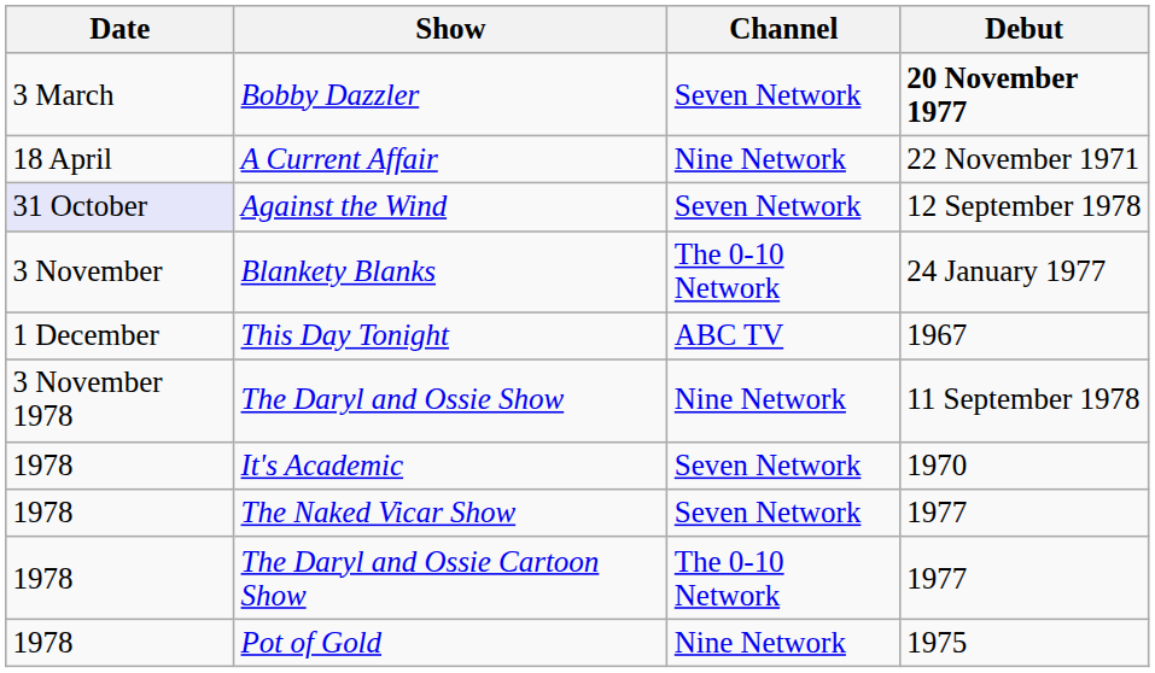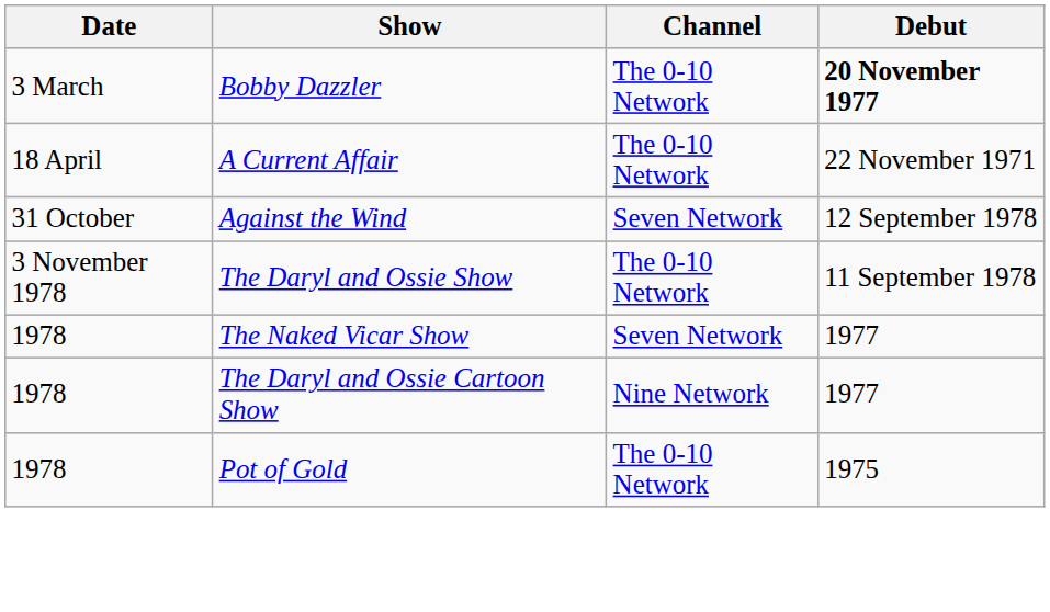 <table class="wikitable">
 <tr>
 <th>Date</th>
 <th>Show</th>
 <th>Channel</th>
 <th>Debut</th>
 </tr>
 <tr>
 <td>3 March</td>
 <td><em><a href='#'>Bobby Dazzler</a></em></td>
-<td><a href='#'>Seven Network</a></td>
+<td><a href='#'>The 0-10 Network</a></td>
 <td><strong>20 November 1977</strong></td>
 </tr>
 <tr>
 <td>18 April</td>
 <td><em><a href='#'>A Current Affair</a></em></td>
-<td><a href='#'>Nine Network</a></td>
+<td><a href='#'>The 0-10 Network</a></td>
 <td>22 November 1971</td>
 </tr>
 <tr>
-<td style="background: lavender;">31 October</td>
+<td>31 October</td>
 <td><em><a href='#'>Against the Wind</a></em></td>
 <td><a href='#'>Seven Network</a></td>
 <td>12 September 1978</td>
 </tr>
 <tr>
-<td>3 November</td>
-<td><em><a href='#'>Blankety Blanks</a></em></td>
-<td><a href='#'>The 0-10 Network</a></td>
-<td>24 January 1977</td>
-</tr>
-<tr>
-<td>1 December</td>
-<td><em><a href='#'>This Day Tonight</a></em></td>
-<td><a href='#'>ABC TV</a></td>
-<td>1967</td>
-</tr>
-<tr>
 <td>3 November 1978</td>
 <td><em><a href='#'>The Daryl and Ossie Show</a></em></td>
-<td><a href='#'>Nine Network</a></td>
+<td><a href='#'>The 0-10 Network</a></td>
 <td>11 September 1978</td>
-</tr>
-<tr>
-<td>1978</td>
-<td><em><a href='#'>It's Academic</a></em></td>
-<td><a href='#'>Seven Network</a></td>
-<td>1970</td>
 </tr>
 <tr>
 <td>1978</td>
 <td><em><a href='#'>The Naked Vicar Show</a></em></td>
 <td><a href='#'>Seven Network</a></td>
 <td>1977</td>
 </tr>
 <tr>
 <td>1978</td>
 <td><em><a href='#'>The Daryl and Ossie Cartoon Show</a></em></td>
-<td><a href='#'>The 0-10 Network</a></td>
+<td><a href='#'>Nine Network</a></td>
 <td>1977</td>
 </tr>
 <tr>
 <td>1978</td>
 <td><em><a href='#'>Pot of Gold</a></em></td>
-<td><a href='#'>Nine Network</a></td>
+<td><a href='#'>The 0-10 Network</a></td>
 <td>1975</td>
 </tr>
 </table>
